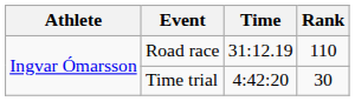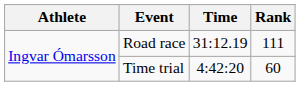 <table class="wikitable" style="font-size:90%">
 <tr>
 <th>Athlete</th>
 <th>Event</th>
 <th>Time</th>
 <th>Rank</th>
 </tr>
 <tr align=center>
 <td align=left rowspan=2><a href='#'>Ingvar Ómarsson</a></td>
 <td align=left>Road race</td>
 <td>31:12.19</td>
-<td>110</td>
+<td>111</td>
 </tr>
 <tr align=center>
 <td align=left>Time trial</td>
 <td>4:42:20</td>
-<td>30</td>
+<td>60</td>
 </tr>
 </table>
